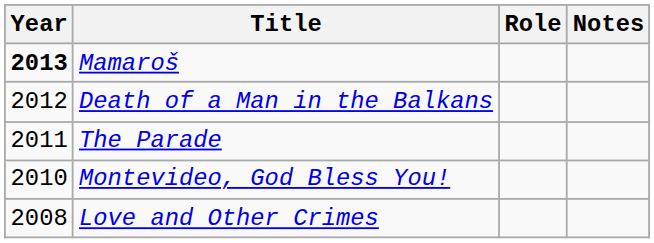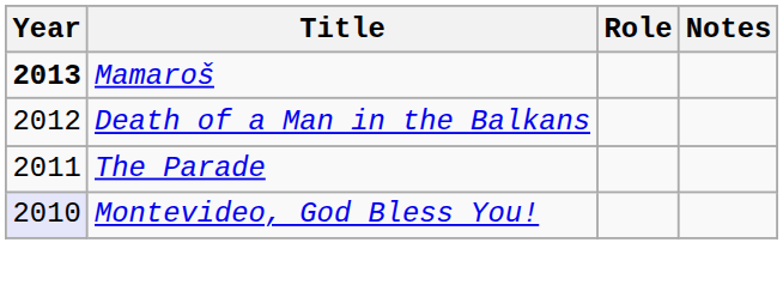 <table class="wikitable sortable">
 <tr>
 <th>Year</th>
 <th>Title</th>
 <th>Role</th>
 <th class="unsortable">Notes</th>
 </tr>
 <tr>
 <td><strong>2013</strong></td>
 <td><em><a href='#'>Mamaroš</a></em></td>
 <td></td>
 <td></td>
 </tr>
 <tr>
 <td>2012</td>
 <td><em><a href='#'>Death of a Man in the Balkans</a></em></td>
 <td></td>
 <td></td>
 </tr>
 <tr>
 <td>2011</td>
 <td><em><a href='#'>The Parade</a></em></td>
 <td></td>
 <td></td>
 </tr>
 <tr>
-<td>2010</td>
+<td style="background: lavender;">2010</td>
 <td><em><a href='#'>Montevideo, God Bless You!</a></em></td>
 <td></td>
 <td></td>
 </tr>
-<tr>
-<td>2008</td>
-<td><em><a href='#'>Love and Other Crimes</a></em></td>
-<td></td>
-<td></td>
-</tr>
 </table>
